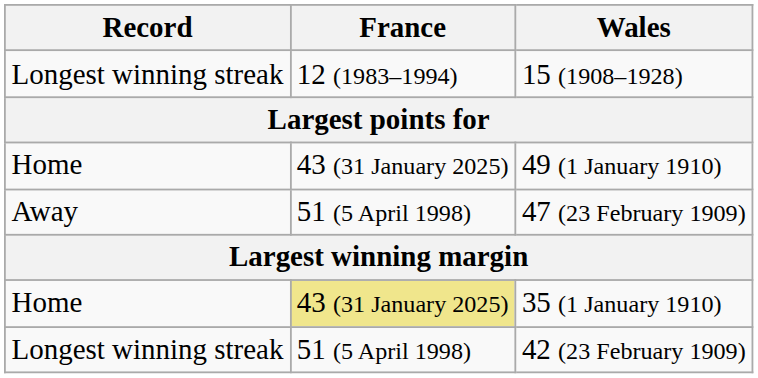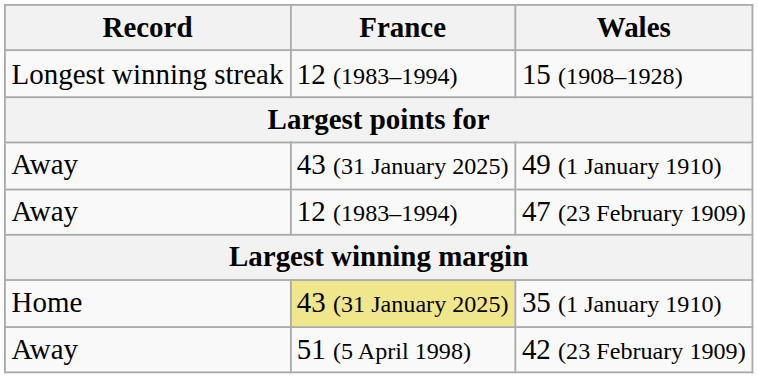 <table class="wikitable">
 <tr>
 <th>Record</th>
 <th>France</th>
 <th>Wales</th>
 </tr>
 <tr>
 <td>Longest winning streak</td>
 <td>12 <small>(1983–1994)</small></td>
 <td>15 <small>(1908–1928)</small></td>
 </tr>
 <tr>
 <th colspan=3 align=center>Largest points for</th>
 </tr>
 <tr>
-<td>Home</td>
+<td>Away</td>
 <td>43 <small>(31 January 2025)</small></td>
 <td>49 <small>(1 January 1910)</small></td>
 </tr>
 <tr>
 <td>Away</td>
-<td>51 <small>(5 April 1998)</small></td>
+<td>12 <small>(1983–1994)</small></td>
 <td>47 <small>(23 February 1909)</small></td>
 </tr>
 <tr>
 <th colspan=3 align=center>Largest winning margin</th>
 </tr>
 <tr>
 <td>Home</td>
 <td style="background: khaki;">43 <small>(31 January 2025)</small></td>
 <td>35 <small>(1 January 1910)</small></td>
 </tr>
 <tr>
-<td>Longest winning streak</td>
+<td>Away</td>
 <td>51 <small>(5 April 1998)</small></td>
 <td>42 <small>(23 February 1909)</small></td>
 </tr>
 </table>
